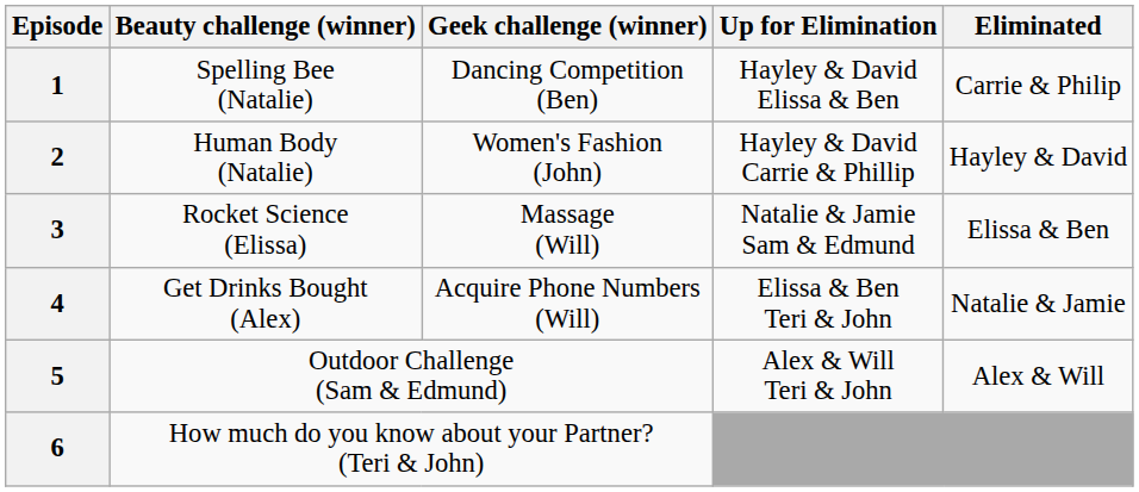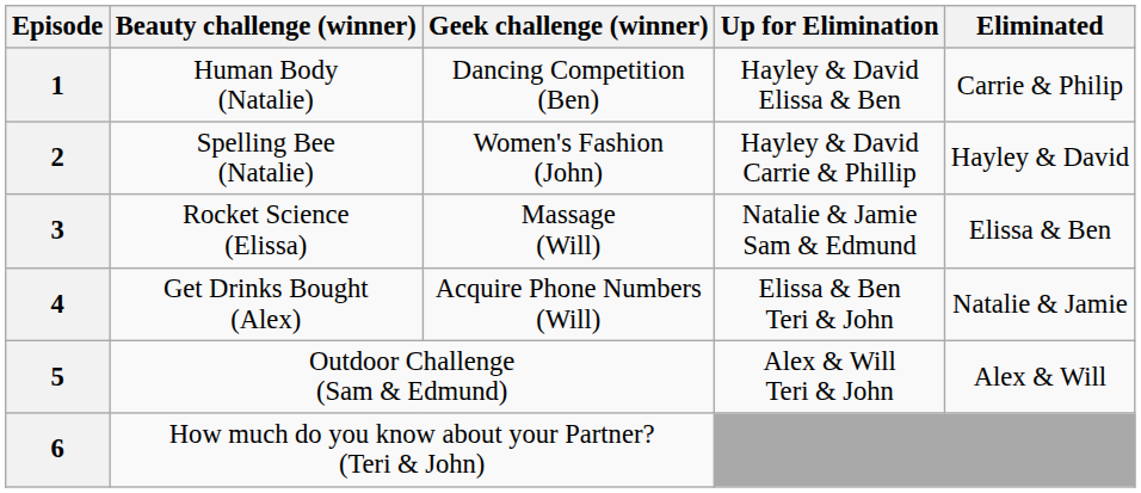 <table class="wikitable" style="text-align: center">
 <tr>
 <th>Episode</th>
 <th>Beauty challenge (winner)</th>
 <th>Geek challenge (winner)</th>
 <th>Up for Elimination</th>
 <th>Eliminated</th>
 </tr>
 <tr>
 <th>1</th>
-<td>Spelling Bee<br>(Natalie)</td>
+<td>Human Body<br>(Natalie)</td>
 <td>Dancing Competition<br>(Ben)</td>
 <td>Hayley & David<br>Elissa & Ben</td>
 <td>Carrie & Philip</td>
 </tr>
 <tr>
 <th>2</th>
-<td>Human Body<br>(Natalie)</td>
+<td>Spelling Bee<br>(Natalie)</td>
 <td>Women's Fashion<br>(John)</td>
 <td>Hayley & David<br>Carrie & Phillip</td>
 <td>Hayley & David</td>
 </tr>
 <tr>
 <th>3</th>
 <td>Rocket Science<br>(Elissa)</td>
 <td>Massage<br>(Will)</td>
 <td>Natalie & Jamie<br>Sam & Edmund</td>
 <td>Elissa & Ben</td>
 </tr>
 <tr>
 <th>4</th>
 <td>Get Drinks Bought<br>(Alex)</td>
 <td>Acquire Phone Numbers<br>(Will)</td>
 <td>Elissa & Ben<br>Teri & John</td>
 <td>Natalie & Jamie</td>
 </tr>
 <tr>
 <th>5</th>
 <td colspan="2" style="text-align:center;">Outdoor Challenge<br>(Sam & Edmund)</td>
 <td>Alex & Will<br>Teri & John</td>
 <td>Alex & Will</td>
 </tr>
 <tr>
 <th>6</th>
 <td colspan="2" style="text-align:center;">How much do you know about your Partner?<br>(Teri & John)</td>
 <td colspan="2" rowspan="1" bgcolor="darkgray"></td>
 </tr>
 </table>
